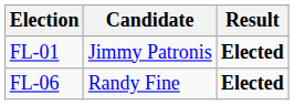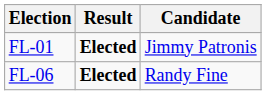 <table class="wikitable">
 <tr>
 <th>Election</th>
+<th>Result</th>
 <th>Candidate</th>
-<th>Result</th>
 </tr>
 <tr>
 <td><a href='#'>FL-01</a></td>
+<td><strong></strong> <strong>Elected</strong></td>
 <td><a href='#'>Jimmy Patronis</a></td>
-<td><strong></strong> <strong>Elected</strong></td>
 </tr>
 <tr>
 <td><a href='#'>FL-06</a></td>
+<td><strong></strong> <strong>Elected</strong></td>
 <td><a href='#'>Randy Fine</a></td>
-<td><strong></strong> <strong>Elected</strong></td>
 </tr>
 </table>
